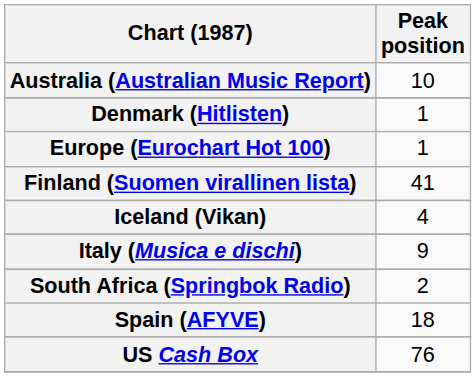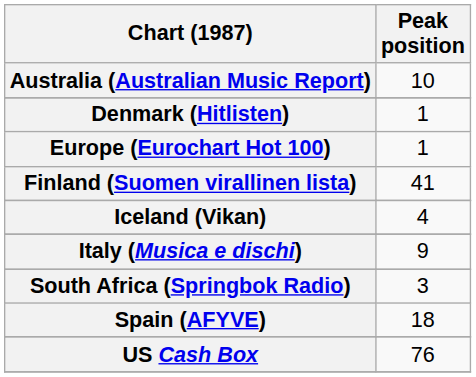 <table class="wikitable sortable plainrowheaders" style="text-align:center">
 <tr>
 <th>Chart (1987)</th>
 <th>Peak<br>position</th>
 </tr>
 <tr>
 <th scope="row">Australia (<a href='#'>Australian Music Report</a>)</th>
 <td>10</td>
 </tr>
 <tr>
 </tr>
 <tr>
 </tr>
 <tr>
 </tr>
 <tr>
 <th scope="row">Denmark (<a href='#'>Hitlisten</a>)</th>
 <td>1</td>
 </tr>
 <tr>
 <th scope="row">Europe (<a href='#'>Eurochart Hot 100</a>)</th>
 <td>1</td>
 </tr>
 <tr>
 <th scope="row">Finland (<a href='#'>Suomen virallinen lista</a>)</th>
 <td>41</td>
 </tr>
 <tr>
 </tr>
 <tr>
 <th scope="row">Iceland (Vikan)</th>
 <td align="center">4</td>
 </tr>
 <tr>
 </tr>
 <tr>
 <th scope="row">Italy (<em><a href='#'>Musica e dischi</a></em>)</th>
 <td>9</td>
 </tr>
 <tr>
 </tr>
 <tr>
 </tr>
 <tr>
 </tr>
 <tr>
 </tr>
 <tr>
 <th scope="row">South Africa (<a href='#'>Springbok Radio</a>)</th>
-<td>2</td>
+<td>3</td>
 </tr>
 <tr>
 <th scope="row">Spain (<a href='#'>AFYVE</a>)</th>
 <td align="center">18</td>
 </tr>
 <tr>
 </tr>
 <tr>
 </tr>
 <tr>
 </tr>
 <tr>
 </tr>
 <tr>
 </tr>
 <tr>
 <th scope="row">US <em><a href='#'>Cash Box</a></em></th>
 <td>76</td>
 </tr>
 <tr>
 </tr>
 </table>
